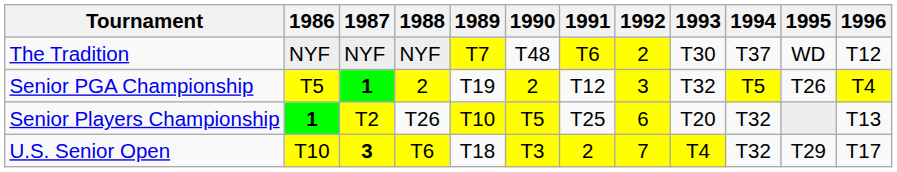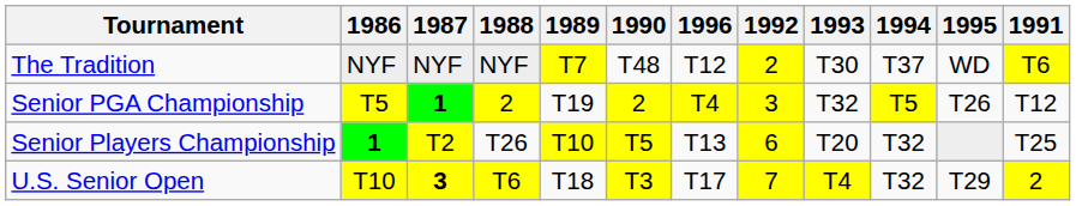 <table class="wikitable" style="font-size:95%;">
 <tr>
 <th>Tournament</th>
 <th>1986</th>
 <th>1987</th>
 <th>1988</th>
 <th>1989</th>
 <th>1990</th>
-<th>1991</th>
+<th>1996</th>
 <th>1992</th>
 <th>1993</th>
 <th>1994</th>
 <th>1995</th>
-<th>1996</th>
+<th>1991</th>
 </tr>
 <tr>
 <td><a href='#'>The Tradition</a></td>
 <td style="background:#eeeeee;">NYF</td>
 <td style="background:#eeeeee;">NYF</td>
 <td style="background:#eeeeee;">NYF</td>
 <td align="center" style="background:yellow;">T7</td>
 <td align="center">T48</td>
-<td align="center" style="background:yellow;">T6</td>
+<td align="center">T12</td>
 <td align="center" style="background:yellow;">2</td>
 <td align="center">T30</td>
 <td align="center">T37</td>
 <td align="center">WD</td>
-<td align="center">T12</td>
+<td align="center" style="background:yellow;">T6</td>
 </tr>
 <tr>
 <td><a href='#'>Senior PGA Championship</a></td>
 <td align="center" style="background:yellow;">T5</td>
 <td align="center" style="background:lime;"><strong>1</strong></td>
 <td align="center" style="background:yellow;">2</td>
 <td align="center">T19</td>
 <td align="center" style="background:yellow;">2</td>
-<td align="center">T12</td>
+<td align="center" style="background:yellow;">T4</td>
 <td align="center" style="background:yellow;">3</td>
 <td align="center">T32</td>
 <td align="center" style="background:yellow;">T5</td>
 <td align="center">T26</td>
-<td align="center" style="background:yellow;">T4</td>
+<td align="center">T12</td>
 </tr>
 <tr>
 <td><a href='#'>Senior Players Championship</a></td>
 <td align="center" style="background:lime;"><strong>1</strong></td>
 <td align="center" style="background:yellow;">T2</td>
 <td align="center">T26</td>
 <td align="center" style="background:yellow;">T10</td>
 <td align="center" style="background:yellow;">T5</td>
-<td align="center">T25</td>
+<td align="center">T13</td>
 <td align="center" style="background:yellow;">6</td>
 <td align="center">T20</td>
 <td align="center">T32</td>
 <td style="background:#eeeeee;"></td>
-<td align="center">T13</td>
+<td align="center">T25</td>
 </tr>
 <tr>
 <td><a href='#'>U.S. Senior Open</a></td>
 <td align="center" style="background:yellow;">T10</td>
 <td align="center" style="background:yellow;"><strong>3</strong></td>
 <td align="center" style="background:yellow;">T6</td>
 <td align="center">T18</td>
 <td align="center" style="background:yellow;">T3</td>
-<td align="center" style="background:yellow;">2</td>
+<td align="center">T17</td>
 <td align="center" style="background:yellow;">7</td>
 <td align="center" style="background:yellow;">T4</td>
 <td align="center">T32</td>
 <td align="center">T29</td>
-<td align="center">T17</td>
+<td align="center" style="background:yellow;">2</td>
 </tr>
 </table>
